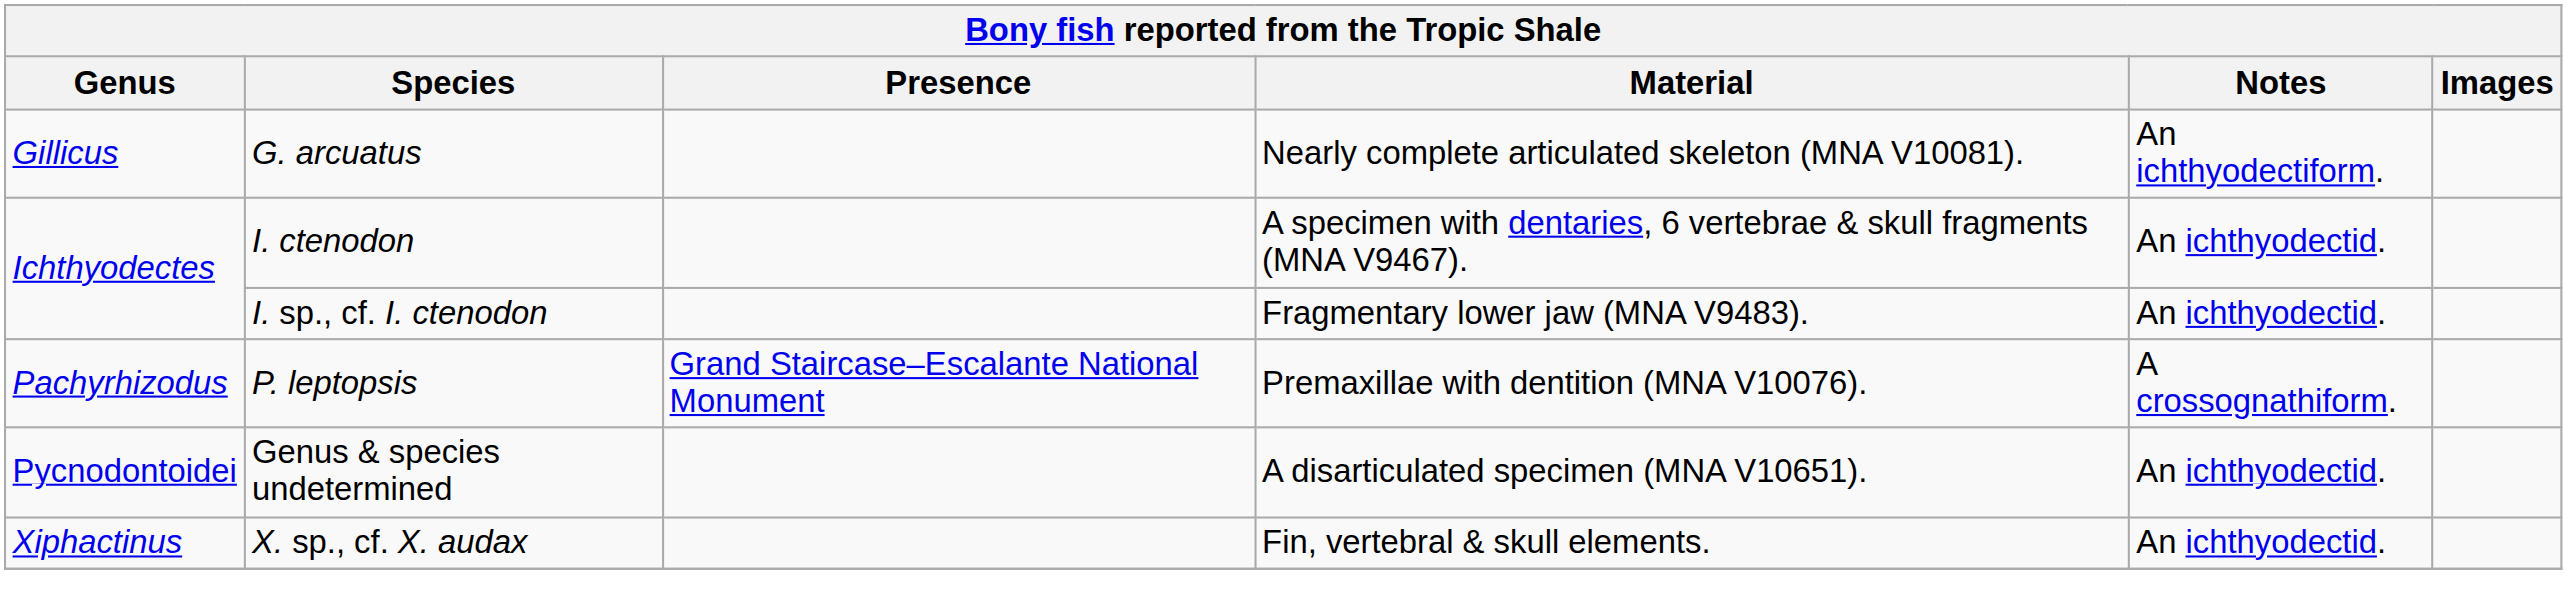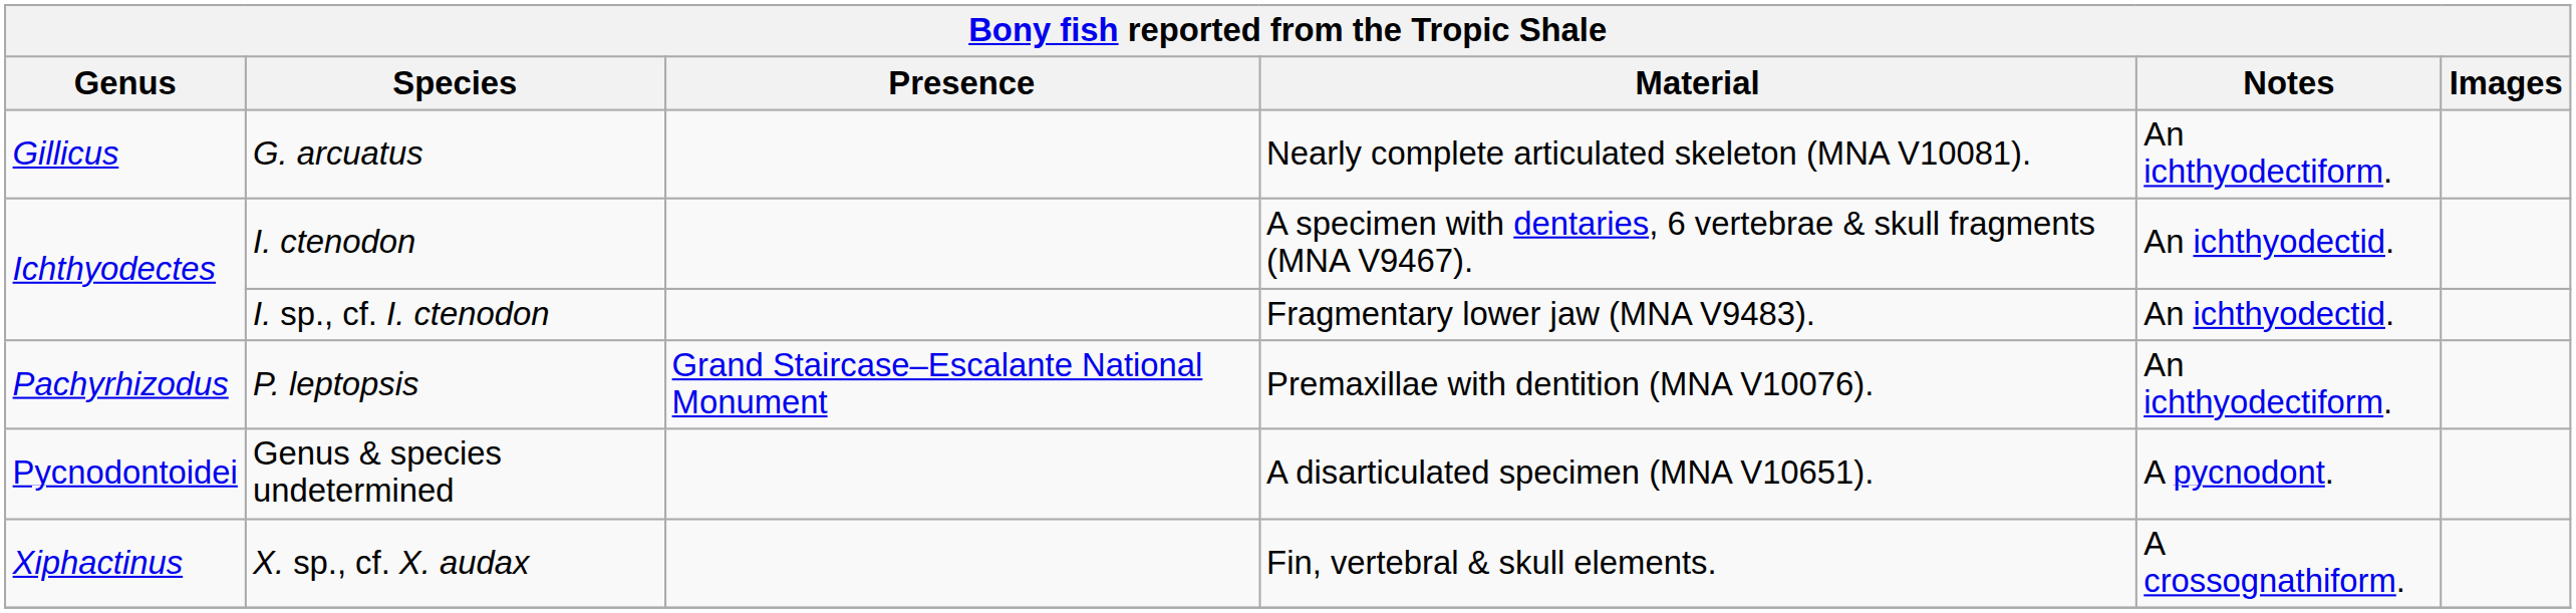 <table class="wikitable" align="center">
 <tr>
 <th colspan="6" align="center"><strong><a href='#'>Bony fish</a> reported from the Tropic Shale</strong></th>
 </tr>
 <tr>
 <th>Genus</th>
 <th>Species</th>
 <th>Presence</th>
 <th><strong>Material</strong></th>
 <th>Notes</th>
 <th>Images</th>
 </tr>
 <tr>
 <td><em><a href='#'>Gillicus</a></em></td>
 <td><em>G. arcuatus</em></td>
 <td></td>
 <td>Nearly complete articulated skeleton (MNA V10081).</td>
 <td>An <a href='#'>ichthyodectiform</a>.</td>
 <td></td>
 </tr>
 <tr>
 <td rowspan="2"><em><a href='#'>Ichthyodectes</a></em></td>
 <td><em>I. ctenodon</em></td>
 <td></td>
 <td>A specimen with <a href='#'>dentaries</a>, 6 vertebrae & skull fragments (MNA V9467).</td>
 <td>An <a href='#'>ichthyodectid</a>.</td>
 <td></td>
 </tr>
 <tr>
 <td><em>I.</em> sp., cf. <em>I. ctenodon</em></td>
 <td></td>
 <td>Fragmentary lower jaw (MNA V9483).</td>
 <td>An <a href='#'>ichthyodectid</a>.</td>
 <td></td>
 </tr>
 <tr>
 <td><em><a href='#'>Pachyrhizodus</a></em></td>
 <td><em>P. leptopsis</em></td>
 <td><a href='#'>Grand Staircase–Escalante National Monument</a></td>
 <td>Premaxillae with dentition (MNA V10076).</td>
-<td>A <a href='#'>crossognathiform</a>.</td>
+<td>An <a href='#'>ichthyodectiform</a>.</td>
 <td></td>
 </tr>
 <tr>
 <td><a href='#'>Pycnodontoidei</a></td>
 <td>Genus & species undetermined</td>
 <td></td>
 <td>A disarticulated specimen (MNA V10651).</td>
-<td>An <a href='#'>ichthyodectid</a>.</td>
+<td>A <a href='#'>pycnodont</a>.</td>
 <td></td>
 </tr>
 <tr>
 <td><em><a href='#'>Xiphactinus</a></em></td>
 <td><em>X.</em> sp., cf. <em>X. audax</em></td>
 <td></td>
 <td>Fin, vertebral & skull elements.</td>
-<td>An <a href='#'>ichthyodectid</a>.</td>
+<td>A <a href='#'>crossognathiform</a>.</td>
 <td></td>
 </tr>
 <tr>
 </tr>
 </table>
